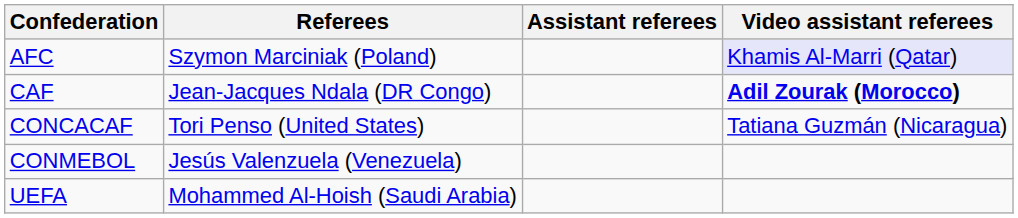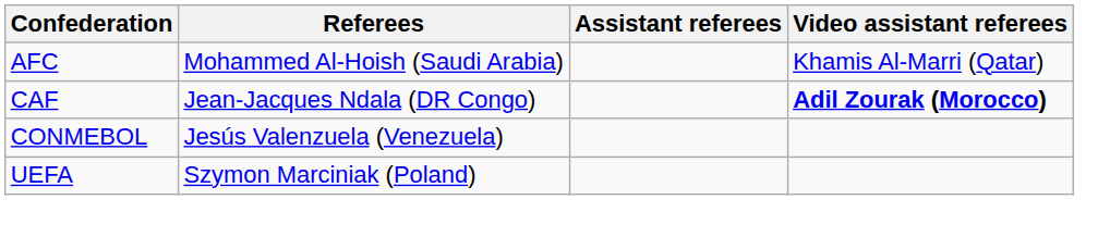 <table class="wikitable">
 <tr>
 <th>Confederation</th>
 <th>Referees</th>
 <th>Assistant referees</th>
 <th>Video assistant referees</th>
 </tr>
 <tr>
 <td><a href='#'>AFC</a></td>
-<td><a href='#'>Szymon Marciniak</a> (<a href='#'>Poland</a>)</td>
+<td><a href='#'>Mohammed Al-Hoish</a> (<a href='#'>Saudi Arabia</a>)</td>
 <td></td>
-<td style="background: lavender;"><a href='#'>Khamis Al-Marri</a> (<a href='#'>Qatar</a>)</td>
+<td><a href='#'>Khamis Al-Marri</a> (<a href='#'>Qatar</a>)</td>
 </tr>
 <tr>
 <td><a href='#'>CAF</a></td>
 <td><a href='#'>Jean-Jacques Ndala</a> (<a href='#'>DR Congo</a>)</td>
 <td></td>
 <td><strong><a href='#'>Adil Zourak</a> (<a href='#'>Morocco</a>)</strong></td>
-</tr>
-<tr>
-<td><a href='#'>CONCACAF</a></td>
-<td><a href='#'>Tori Penso</a> (<a href='#'>United States</a>)</td>
-<td></td>
-<td><a href='#'>Tatiana Guzmán</a> (<a href='#'>Nicaragua</a>)</td>
 </tr>
 <tr>
 <td><a href='#'>CONMEBOL</a></td>
 <td><a href='#'>Jesús Valenzuela</a> (<a href='#'>Venezuela</a>)</td>
 <td></td>
 <td></td>
 </tr>
 <tr>
 <td><a href='#'>UEFA</a></td>
-<td><a href='#'>Mohammed Al-Hoish</a> (<a href='#'>Saudi Arabia</a>)</td>
+<td><a href='#'>Szymon Marciniak</a> (<a href='#'>Poland</a>)</td>
 <td></td>
 <td></td>
 </tr>
 </table>
